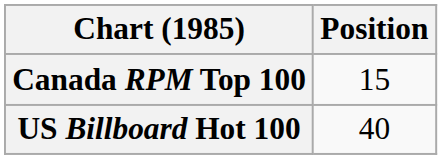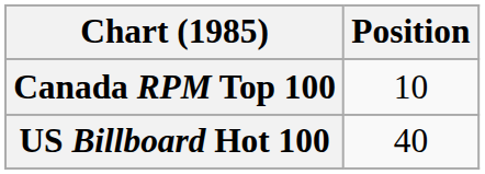 <table class="wikitable plainrowheaders">
 <tr>
 <th>Chart (1985)</th>
 <th>Position</th>
 </tr>
 <tr>
 <th scope="row">Canada <em>RPM</em> Top 100</th>
-<td style="text-align:center;">15</td>
+<td style="text-align:center;">10</td>
 </tr>
 <tr>
 <th scope="row">US <em>Billboard</em> Hot 100</th>
 <td style="text-align:center;">40</td>
 </tr>
 </table>
